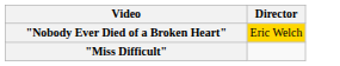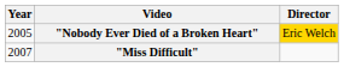 <table class="wikitable plainrowheaders">
 <tr>
+<th>Year</th>
 <th style="width:20em;">Video</th>
 <th>Director</th>
 </tr>
 <tr>
+<td>2005</td>
 <th scope="row">"Nobody Ever Died of a Broken Heart"</th>
 <td style="background: gold;">Eric Welch</td>
 </tr>
 <tr>
+<td>2007</td>
 <th scope="row">"Miss Difficult"</th>
 <td></td>
 </tr>
 </table>
